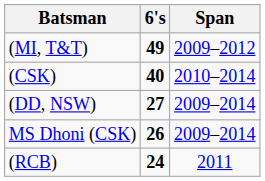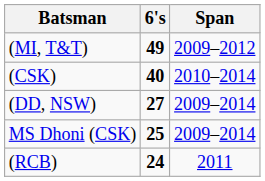 <table class="wikitable sortable" style="text-align:center">
 <tr>
 <th>Batsman</th>
 <th>6's</th>
 <th>Span</th>
 </tr>
 <tr>
 <td style="text-align:left"> <span>(<a href='#'>MI</a>, <a href='#'>T&T</a>)</span></td>
 <td><strong>49</strong></td>
 <td><a href='#'>2009</a>–<a href='#'>2012</a></td>
 </tr>
 <tr>
 <td style="text-align:left"> <span>(<a href='#'>CSK</a>)</span></td>
 <td><strong>40</strong></td>
 <td><a href='#'>2010</a>–<a href='#'>2014</a></td>
 </tr>
 <tr>
 <td style="text-align:left"> <span>(<a href='#'>DD</a>, <a href='#'>NSW</a>)</span></td>
 <td><strong>27</strong></td>
 <td><a href='#'>2009</a>–<a href='#'>2014</a></td>
 </tr>
 <tr>
 <td style="text-align:left"><a href='#'>MS Dhoni</a> <span>(<a href='#'>CSK</a>)</span></td>
-<td><strong>26</strong></td>
+<td><strong>25</strong></td>
 <td><a href='#'>2009</a>–<a href='#'>2014</a></td>
 </tr>
 <tr>
 <td style="text-align:left"> <span>(<a href='#'>RCB</a>)</span></td>
 <td><strong>24</strong></td>
 <td><a href='#'>2011</a></td>
 </tr>
 </table>
